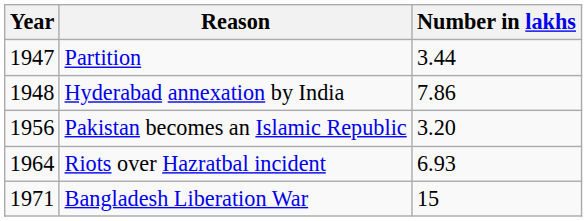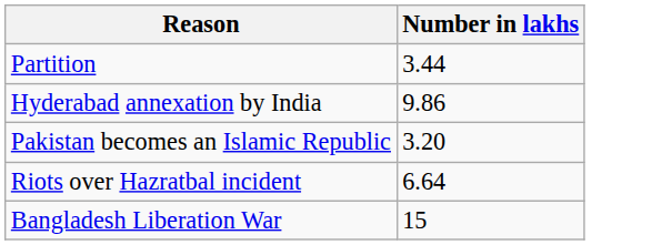 <table class="wikitable sortable">
 <tr>
-<th>Year</th>
 <th>Reason</th>
 <th>Number in <a href='#'>lakhs</a></th>
 </tr>
 <tr>
-<td>1947</td>
 <td><a href='#'>Partition</a></td>
 <td>3.44</td>
 </tr>
 <tr>
-<td>1948</td>
 <td><a href='#'>Hyderabad</a> <a href='#'>annexation</a> by India</td>
-<td>7.86</td>
+<td>9.86</td>
 </tr>
 <tr>
-<td>1956</td>
 <td><a href='#'>Pakistan</a> becomes an <a href='#'>Islamic Republic</a></td>
 <td>3.20</td>
 </tr>
 <tr>
-<td>1964</td>
 <td><a href='#'>Riots</a> over <a href='#'>Hazratbal incident</a></td>
-<td>6.93</td>
+<td>6.64</td>
 </tr>
 <tr>
-<td>1971</td>
 <td><a href='#'>Bangladesh Liberation War</a></td>
 <td>15</td>
 </tr>
 </table>
